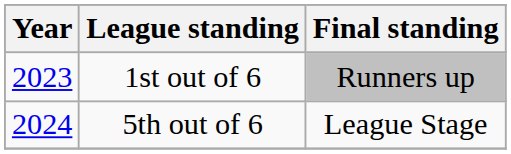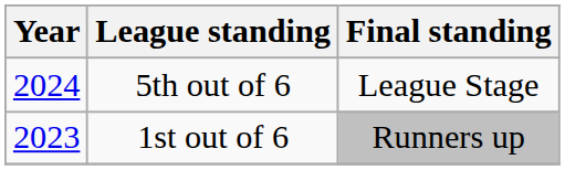 <table class="wikitable" style="text-align:center;">
 <tr>
 <th>Year</th>
 <th>League standing</th>
 <th>Final standing</th>
 </tr>
 <tr>
+<td><a href='#'>2024</a></td>
+<td>5th out of 6</td>
+<td>League Stage</td>
+</tr>
+<tr>
 <td><a href='#'>2023</a></td>
 <td>1st out of 6</td>
 <td style="background: silver;">Runners up</td>
 </tr>
 <tr>
-<td><a href='#'>2024</a></td>
-<td>5th out of 6</td>
-<td>League Stage</td>
-</tr>
-<tr>
 </tr>
 </table>
